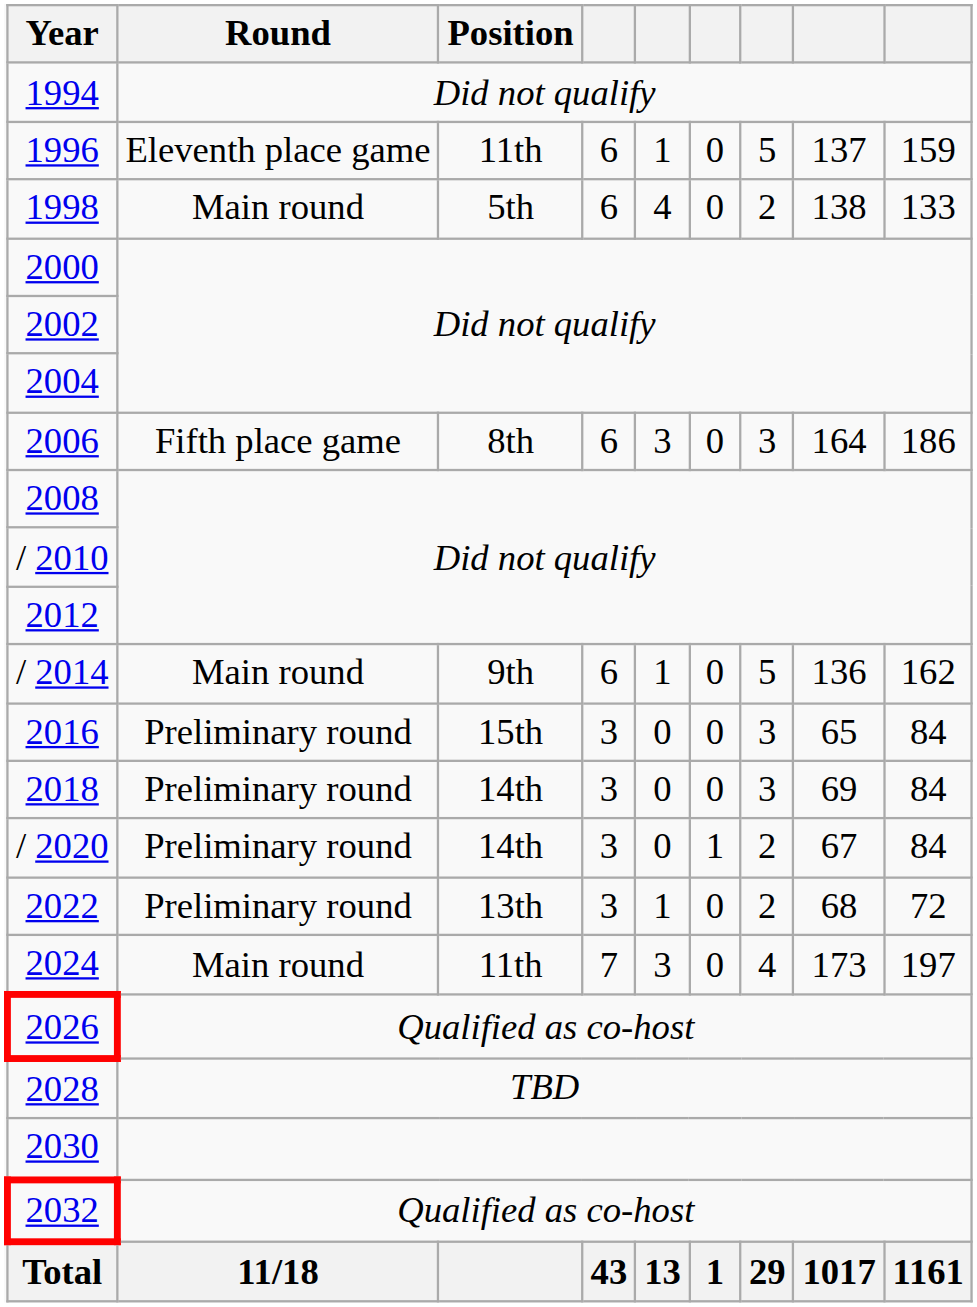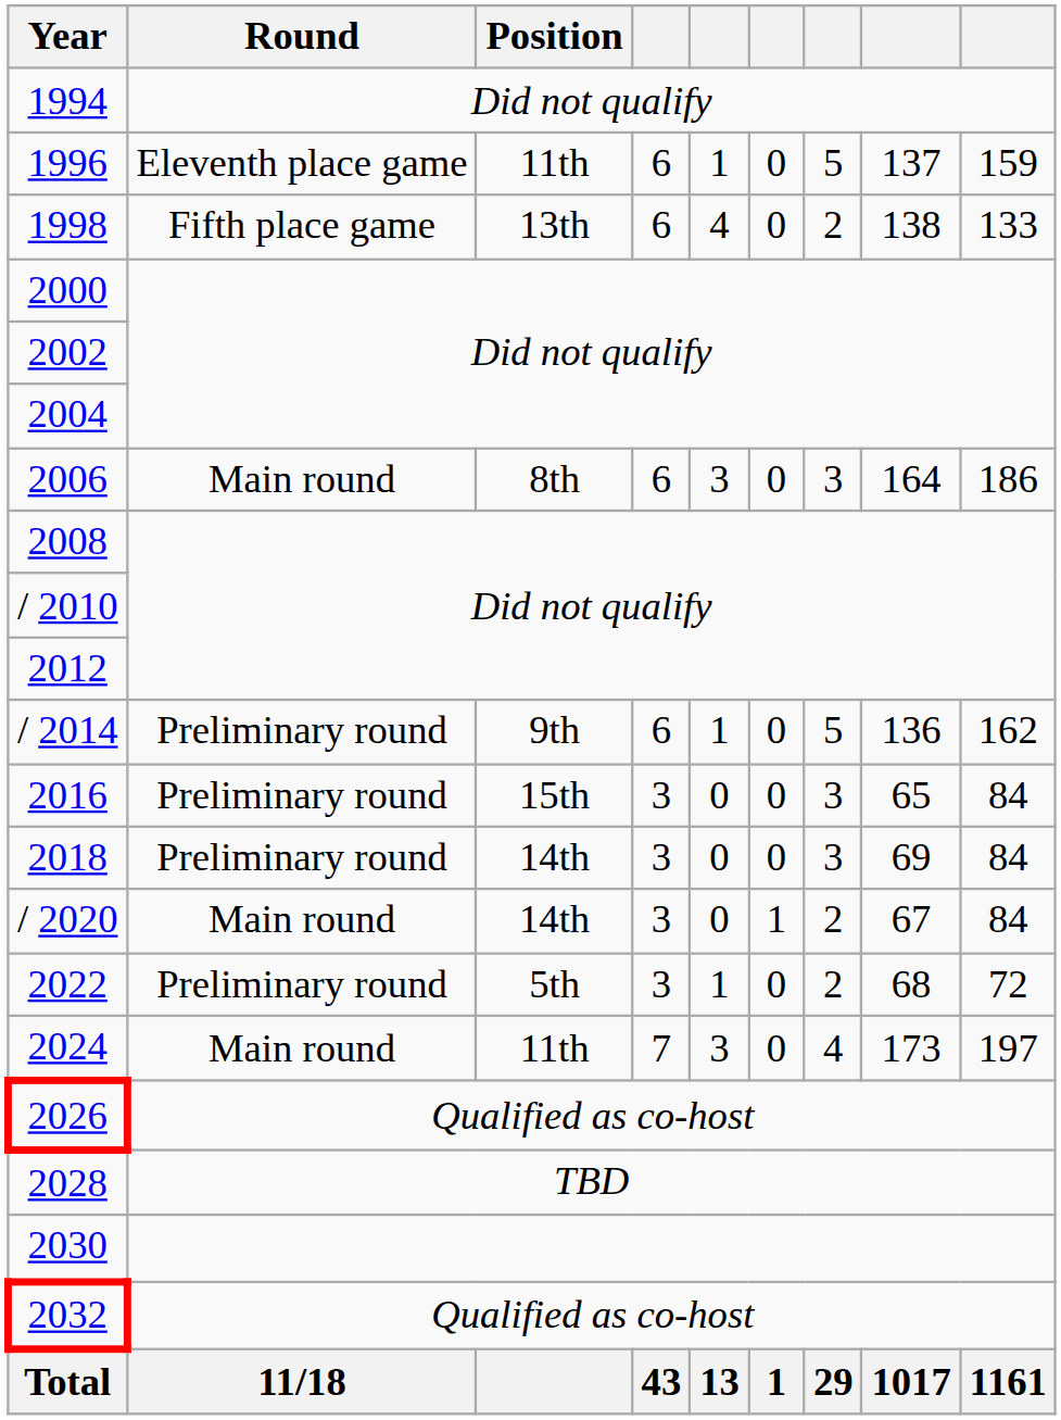 <table class="wikitable" style="text-align: center;">
 <tr>
 <th>Year</th>
 <th>Round</th>
 <th>Position</th>
 <th width="15"></th>
 <th width="15"></th>
 <th width="15"></th>
 <th width="15"></th>
 <th></th>
 <th></th>
 </tr>
 <tr>
 <td> <a href='#'>1994</a></td>
 <td colspan=8><em>Did not qualify</em></td>
 </tr>
 <tr>
 <td> <a href='#'>1996</a></td>
 <td>Eleventh place game</td>
 <td>11th</td>
 <td>6</td>
 <td>1</td>
 <td>0</td>
 <td>5</td>
 <td>137</td>
 <td>159</td>
 </tr>
 <tr>
 <td> <a href='#'>1998</a></td>
-<td>Main round</td>
-<td>5th</td>
+<td>Fifth place game</td>
+<td>13th</td>
 <td>6</td>
 <td>4</td>
 <td>0</td>
 <td>2</td>
 <td>138</td>
 <td>133</td>
 </tr>
 <tr>
 <td> <a href='#'>2000</a></td>
 <td colspan=8 rowspan=3><em>Did not qualify</em></td>
 </tr>
 <tr>
 <td> <a href='#'>2002</a></td>
 </tr>
 <tr>
 <td> <a href='#'>2004</a></td>
 </tr>
 <tr>
 <td> <a href='#'>2006</a></td>
-<td>Fifth place game</td>
+<td>Main round</td>
 <td>8th</td>
 <td>6</td>
 <td>3</td>
 <td>0</td>
 <td>3</td>
 <td>164</td>
 <td>186</td>
 </tr>
 <tr>
 <td> <a href='#'>2008</a></td>
 <td colspan=8 rowspan=3><em>Did not qualify</em></td>
 </tr>
 <tr>
 <td>/ <a href='#'>2010</a></td>
 </tr>
 <tr>
 <td> <a href='#'>2012</a></td>
 </tr>
 <tr>
 <td>/ <a href='#'>2014</a></td>
-<td>Main round</td>
+<td>Preliminary round</td>
 <td>9th</td>
 <td>6</td>
 <td>1</td>
 <td>0</td>
 <td>5</td>
 <td>136</td>
 <td>162</td>
 </tr>
 <tr>
 <td> <a href='#'>2016</a></td>
 <td>Preliminary round</td>
 <td>15th</td>
 <td>3</td>
 <td>0</td>
 <td>0</td>
 <td>3</td>
 <td>65</td>
 <td>84</td>
 </tr>
 <tr>
 <td> <a href='#'>2018</a></td>
 <td>Preliminary round</td>
 <td>14th</td>
 <td>3</td>
 <td>0</td>
 <td>0</td>
 <td>3</td>
 <td>69</td>
 <td>84</td>
 </tr>
 <tr>
 <td>/ <a href='#'>2020</a></td>
-<td>Preliminary round</td>
+<td>Main round</td>
 <td>14th</td>
 <td>3</td>
 <td>0</td>
 <td>1</td>
 <td>2</td>
 <td>67</td>
 <td>84</td>
 </tr>
 <tr>
 <td> <a href='#'>2022</a></td>
 <td>Preliminary round</td>
-<td>13th</td>
+<td>5th</td>
 <td>3</td>
 <td>1</td>
 <td>0</td>
 <td>2</td>
 <td>68</td>
 <td>72</td>
 </tr>
 <tr>
 <td> <a href='#'>2024</a></td>
 <td>Main round</td>
 <td>11th</td>
 <td>7</td>
 <td>3</td>
 <td>0</td>
 <td>4</td>
 <td>173</td>
 <td>197</td>
 </tr>
 <tr>
 <td style="border: 3px solid red"> <a href='#'>2026</a></td>
 <td colspan=8><em>Qualified as co-host</em></td>
 </tr>
 <tr>
 <td> <a href='#'>2028</a></td>
 <td colspan=8><em>TBD</em></td>
 </tr>
 <tr>
 <td><a href='#'>2030</a></td>
 <td colspan=8></td>
 </tr>
 <tr>
 <td style="border: 3px solid red"> <a href='#'>2032</a></td>
 <td colspan=8><em>Qualified as co-host</em></td>
 </tr>
 <tr>
 <th>Total</th>
 <th>11/18</th>
 <th></th>
 <th>43</th>
 <th>13</th>
 <th>1</th>
 <th>29</th>
 <th>1017</th>
 <th>1161</th>
 </tr>
 </table>
